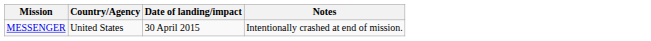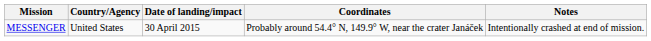 <table class="wikitable">
 <tr valign="top">
 <th>Mission</th>
 <th>Country/Agency</th>
 <th>Date of landing/impact</th>
+<th>Coordinates</th>
 <th>Notes</th>
 </tr>
 <tr valign="top">
 <td><a href='#'>MESSENGER</a></td>
 <td> United States</td>
 <td>30 April 2015</td>
+<td>Probably around 54.4° N, 149.9° W, near the crater Janáček</td>
 <td>Intentionally crashed at end of mission.</td>
 </tr>
 </table>
